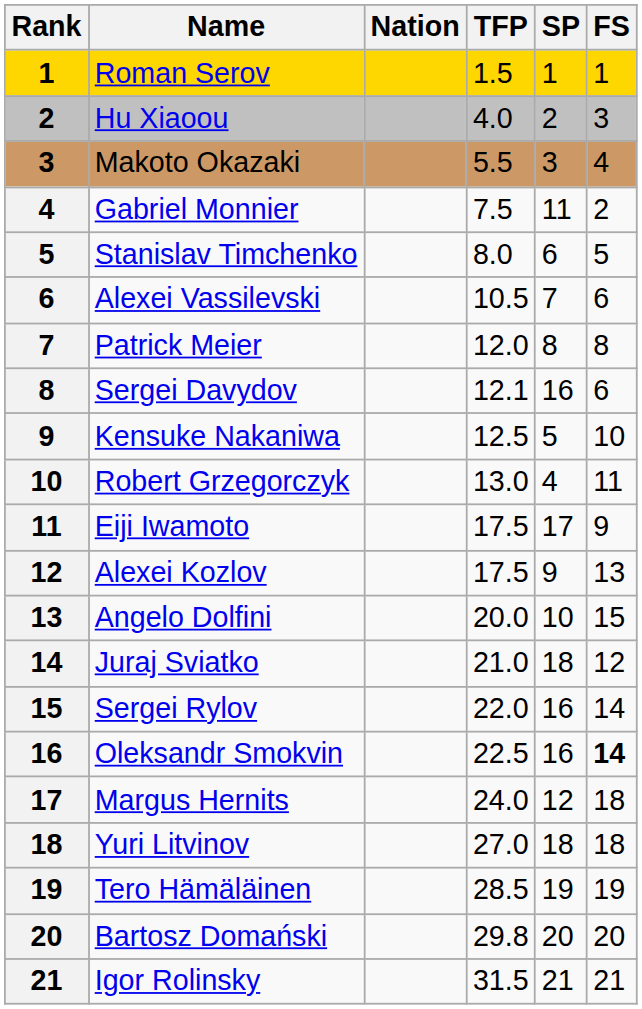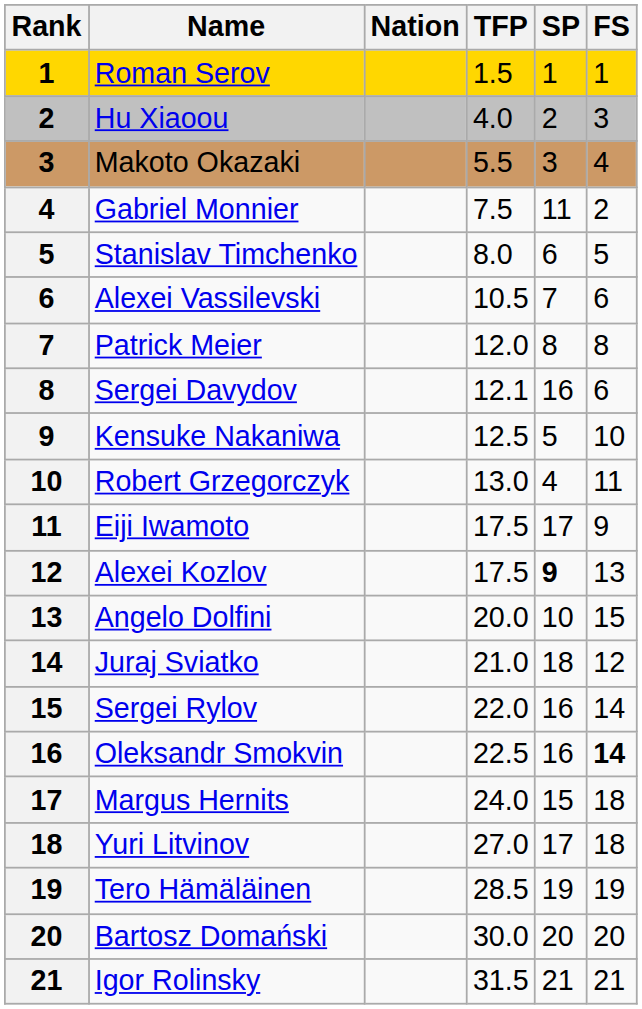 <table class="wikitable sortable">
 <tr>
 <th>Rank</th>
 <th>Name</th>
 <th>Nation</th>
 <th>TFP</th>
 <th>SP</th>
 <th>FS</th>
 </tr>
 <tr bgcolor="gold">
 <td align="center"><strong>1</strong></td>
 <td><a href='#'>Roman Serov</a></td>
 <td></td>
 <td>1.5</td>
 <td>1</td>
 <td>1</td>
 </tr>
 <tr bgcolor="silver">
 <td align="center"><strong>2</strong></td>
 <td><a href='#'>Hu Xiaoou</a></td>
 <td></td>
 <td>4.0</td>
 <td>2</td>
 <td>3</td>
 </tr>
 <tr bgcolor="cc9966">
 <td align="center"><strong>3</strong></td>
 <td>Makoto Okazaki</td>
 <td></td>
 <td>5.5</td>
 <td>3</td>
 <td>4</td>
 </tr>
 <tr>
 <th>4</th>
 <td><a href='#'>Gabriel Monnier</a></td>
 <td></td>
 <td>7.5</td>
 <td>11</td>
 <td>2</td>
 </tr>
 <tr>
 <th>5</th>
 <td><a href='#'>Stanislav Timchenko</a></td>
 <td></td>
 <td>8.0</td>
 <td>6</td>
 <td>5</td>
 </tr>
 <tr>
 <th>6</th>
 <td><a href='#'>Alexei Vassilevski</a></td>
 <td></td>
 <td>10.5</td>
 <td>7</td>
 <td>6</td>
 </tr>
 <tr>
 <th>7</th>
 <td><a href='#'>Patrick Meier</a></td>
 <td></td>
 <td>12.0</td>
 <td>8</td>
 <td>8</td>
 </tr>
 <tr>
 <th>8</th>
 <td><a href='#'>Sergei Davydov</a></td>
 <td></td>
 <td>12.1</td>
 <td>16</td>
 <td>6</td>
 </tr>
 <tr>
 <th>9</th>
 <td><a href='#'>Kensuke Nakaniwa</a></td>
 <td></td>
 <td>12.5</td>
 <td>5</td>
 <td>10</td>
 </tr>
 <tr>
 <th>10</th>
 <td><a href='#'>Robert Grzegorczyk</a></td>
 <td></td>
 <td>13.0</td>
 <td>4</td>
 <td>11</td>
 </tr>
 <tr>
 <th>11</th>
 <td><a href='#'>Eiji Iwamoto</a></td>
 <td></td>
 <td>17.5</td>
 <td>17</td>
 <td>9</td>
 </tr>
 <tr>
 <th>12</th>
 <td><a href='#'>Alexei Kozlov</a></td>
 <td></td>
 <td>17.5</td>
-<td>9</td>
+<td><strong>9</strong></td>
 <td>13</td>
 </tr>
 <tr>
 <th>13</th>
 <td><a href='#'>Angelo Dolfini</a></td>
 <td></td>
 <td>20.0</td>
 <td>10</td>
 <td>15</td>
 </tr>
 <tr>
 <th>14</th>
 <td><a href='#'>Juraj Sviatko</a></td>
 <td></td>
 <td>21.0</td>
 <td>18</td>
 <td>12</td>
 </tr>
 <tr>
 <th>15</th>
 <td><a href='#'>Sergei Rylov</a></td>
 <td></td>
 <td>22.0</td>
 <td>16</td>
 <td>14</td>
 </tr>
 <tr>
 <th>16</th>
 <td><a href='#'>Oleksandr Smokvin</a></td>
 <td></td>
 <td>22.5</td>
 <td>16</td>
 <td><strong>14</strong></td>
 </tr>
 <tr>
 <th>17</th>
 <td><a href='#'>Margus Hernits</a></td>
 <td></td>
 <td>24.0</td>
-<td>12</td>
+<td>15</td>
 <td>18</td>
 </tr>
 <tr>
 <th>18</th>
 <td><a href='#'>Yuri Litvinov</a></td>
 <td></td>
 <td>27.0</td>
-<td>18</td>
+<td>17</td>
 <td>18</td>
 </tr>
 <tr>
 <th>19</th>
 <td><a href='#'>Tero Hämäläinen</a></td>
 <td></td>
 <td>28.5</td>
 <td>19</td>
 <td>19</td>
 </tr>
 <tr>
 <th>20</th>
 <td><a href='#'>Bartosz Domański</a></td>
 <td></td>
-<td>29.8</td>
+<td>30.0</td>
 <td>20</td>
 <td>20</td>
 </tr>
 <tr>
 <th>21</th>
 <td><a href='#'>Igor Rolinsky</a></td>
 <td></td>
 <td>31.5</td>
 <td>21</td>
 <td>21</td>
 </tr>
 </table>
